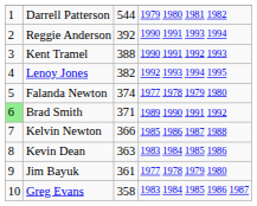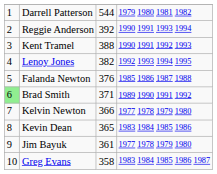 <table class="wikitable">
 <tr>
 </tr>
 <tr>
 <td>1</td>
 <td>Darrell Patterson</td>
 <td>544</td>
 <td style="font-size:80%;"><a href='#'>1979</a> <a href='#'>1980</a> <a href='#'>1981</a> <a href='#'>1982</a></td>
 </tr>
 <tr>
 <td>2</td>
 <td>Reggie Anderson</td>
 <td>392</td>
 <td style="font-size:80%;"><a href='#'>1990</a> <a href='#'>1991</a> <a href='#'>1993</a> <a href='#'>1994</a></td>
 </tr>
 <tr>
 <td>3</td>
 <td>Kent Tramel</td>
 <td>388</td>
 <td style="font-size:80%;"><a href='#'>1990</a> <a href='#'>1991</a> <a href='#'>1992</a> <a href='#'>1993</a></td>
 </tr>
 <tr>
 <td>4</td>
 <td><a href='#'>Lenoy Jones</a></td>
 <td>382</td>
 <td style="font-size:80%;"><a href='#'>1992</a> <a href='#'>1993</a> <a href='#'>1994</a> <a href='#'>1995</a></td>
 </tr>
 <tr>
 <td>5</td>
 <td>Falanda Newton</td>
-<td>374</td>
-<td style="font-size:80%;"><a href='#'>1977</a> <a href='#'>1978</a> <a href='#'>1979</a> <a href='#'>1980</a></td>
+<td>376</td>
+<td style="font-size:80%;"><a href='#'>1985</a> <a href='#'>1986</a> <a href='#'>1987</a> <a href='#'>1988</a></td>
 </tr>
 <tr>
 <td style="background: lightgreen;">6</td>
 <td>Brad Smith</td>
 <td>371</td>
 <td style="font-size:80%;"><a href='#'>1989</a> <a href='#'>1990</a> <a href='#'>1991</a> <a href='#'>1992</a></td>
 </tr>
 <tr>
 <td>7</td>
 <td>Kelvin Newton</td>
 <td>366</td>
-<td style="font-size:80%;"><a href='#'>1985</a> <a href='#'>1986</a> <a href='#'>1987</a> <a href='#'>1988</a></td>
+<td style="font-size:80%;"><a href='#'>1977</a> <a href='#'>1978</a> <a href='#'>1979</a> <a href='#'>1980</a></td>
 </tr>
 <tr>
 <td>8</td>
 <td>Kevin Dean</td>
-<td>363</td>
+<td>365</td>
 <td style="font-size:80%;"><a href='#'>1983</a> <a href='#'>1984</a> <a href='#'>1985</a> <a href='#'>1986</a></td>
 </tr>
 <tr>
 <td>9</td>
 <td>Jim Bayuk</td>
 <td>361</td>
 <td style="font-size:80%;"><a href='#'>1977</a> <a href='#'>1978</a> <a href='#'>1979</a> <a href='#'>1980</a></td>
 </tr>
 <tr>
 <td>10</td>
 <td><a href='#'>Greg Evans</a></td>
 <td>358</td>
 <td style="font-size:80%;"><a href='#'>1983</a> <a href='#'>1984</a> <a href='#'>1985</a> <a href='#'>1986</a> <a href='#'>1987</a></td>
 </tr>
 </table>
